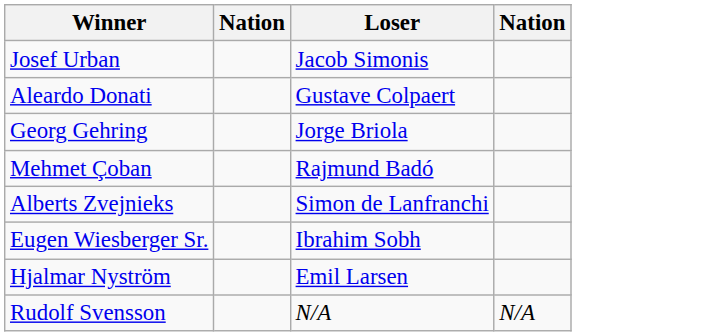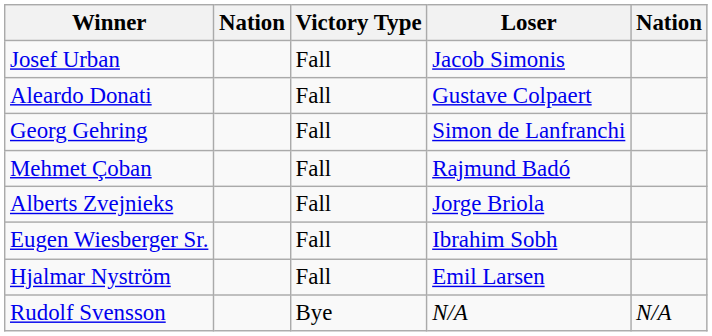 <table class="wikitable sortable" style="text-align:left;">
 <tr>
 <th>Winner</th>
 <th>Nation</th>
+<th>Victory Type</th>
 <th>Loser</th>
 <th>Nation</th>
 </tr>
 <tr>
 <td><a href='#'>Josef Urban</a></td>
 <td></td>
+<td>Fall</td>
 <td><a href='#'>Jacob Simonis</a></td>
 <td></td>
 </tr>
 <tr>
 <td><a href='#'>Aleardo Donati</a></td>
 <td></td>
+<td>Fall</td>
 <td><a href='#'>Gustave Colpaert</a></td>
 <td></td>
 </tr>
 <tr>
 <td><a href='#'>Georg Gehring</a></td>
 <td></td>
-<td><a href='#'>Jorge Briola</a></td>
+<td>Fall</td>
+<td><a href='#'>Simon de Lanfranchi</a></td>
 <td></td>
 </tr>
 <tr>
 <td><a href='#'>Mehmet Çoban</a></td>
 <td></td>
+<td>Fall</td>
 <td><a href='#'>Rajmund Badó</a></td>
 <td></td>
 </tr>
 <tr>
 <td><a href='#'>Alberts Zvejnieks</a></td>
 <td></td>
-<td><a href='#'>Simon de Lanfranchi</a></td>
+<td>Fall</td>
+<td><a href='#'>Jorge Briola</a></td>
 <td></td>
 </tr>
 <tr>
 <td><a href='#'>Eugen Wiesberger Sr.</a></td>
 <td></td>
+<td>Fall</td>
 <td><a href='#'>Ibrahim Sobh</a></td>
 <td></td>
 </tr>
 <tr>
 <td><a href='#'>Hjalmar Nyström</a></td>
 <td></td>
+<td>Fall</td>
 <td><a href='#'>Emil Larsen</a></td>
 <td></td>
 </tr>
 <tr>
 <td><a href='#'>Rudolf Svensson</a></td>
 <td></td>
+<td>Bye</td>
 <td><em>N/A</em></td>
 <td><em>N/A</em></td>
 </tr>
 </table>
